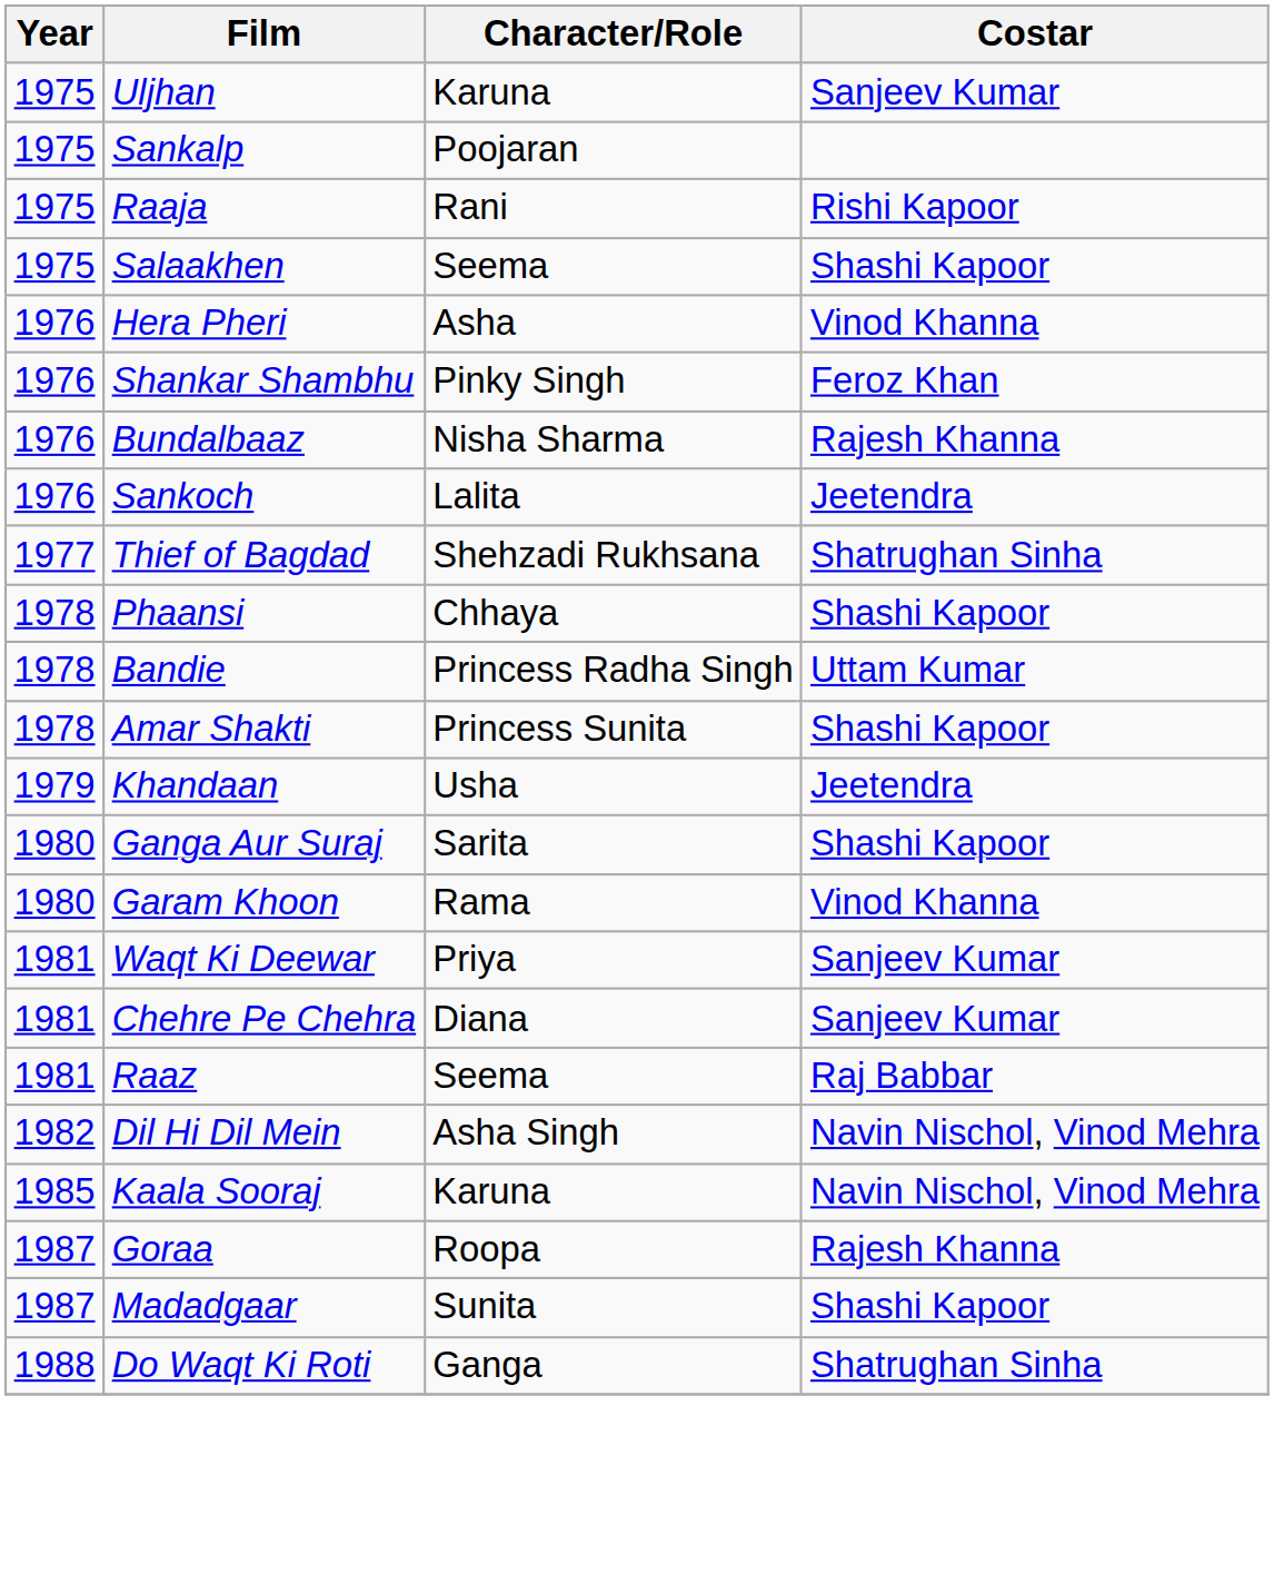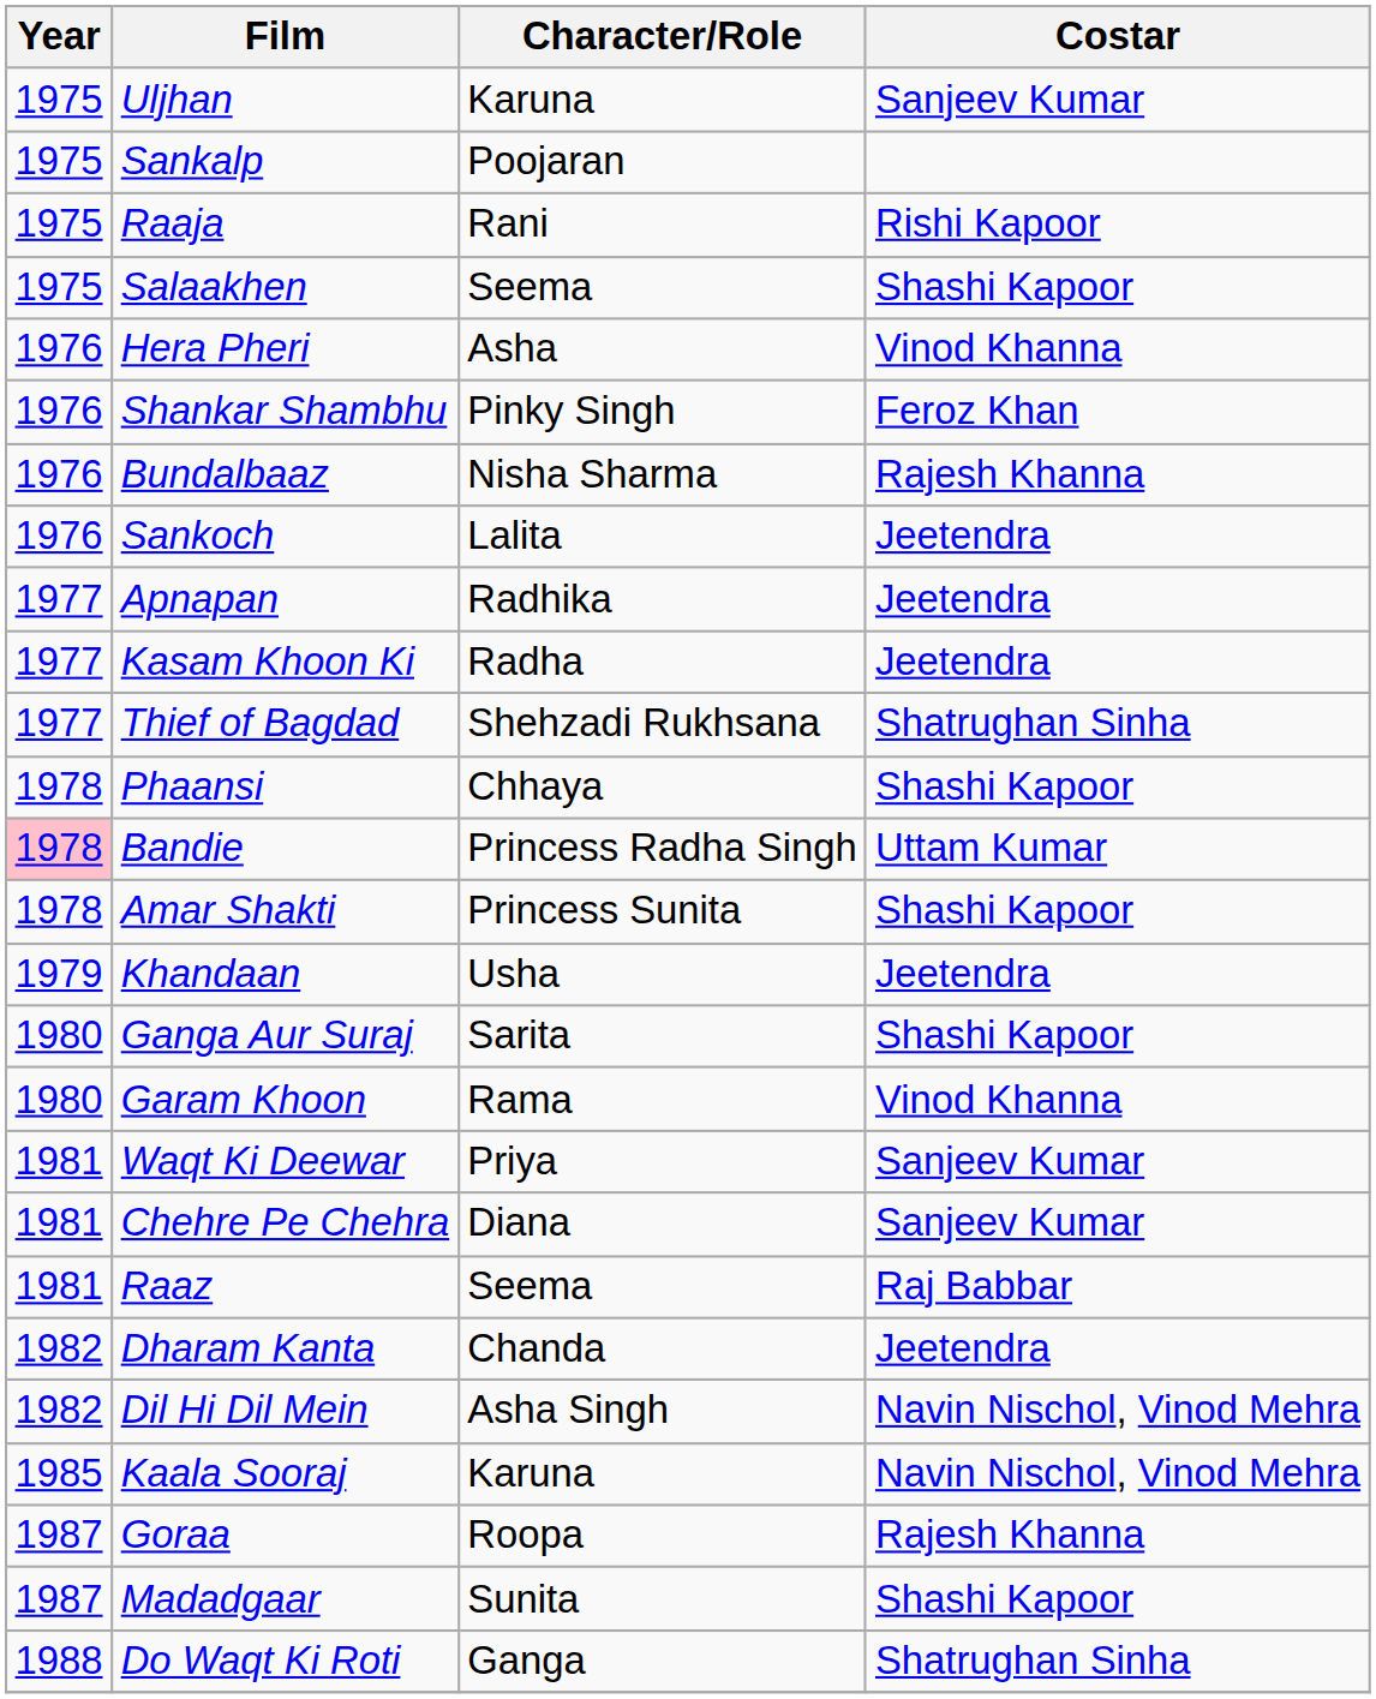 <table class="wikitable">
 <tr>
 <th>Year</th>
 <th>Film</th>
 <th>Character/Role</th>
 <th>Costar</th>
 </tr>
 <tr>
 <td><a href='#'>1975</a></td>
 <td><em><a href='#'>Uljhan</a></em></td>
 <td>Karuna</td>
 <td><a href='#'>Sanjeev Kumar</a></td>
 </tr>
 <tr>
 <td><a href='#'>1975</a></td>
 <td><em><a href='#'>Sankalp</a></em></td>
 <td>Poojaran</td>
 <td></td>
 </tr>
 <tr>
 <td><a href='#'>1975</a></td>
 <td><em><a href='#'>Raaja</a></em></td>
 <td>Rani</td>
 <td><a href='#'>Rishi Kapoor</a></td>
 </tr>
 <tr>
 <td><a href='#'>1975</a></td>
 <td><em><a href='#'>Salaakhen</a></em></td>
 <td>Seema</td>
 <td><a href='#'>Shashi Kapoor</a></td>
 </tr>
 <tr>
 <td><a href='#'>1976</a></td>
 <td><em><a href='#'>Hera Pheri</a></em></td>
 <td>Asha</td>
 <td><a href='#'>Vinod Khanna</a></td>
 </tr>
 <tr>
 <td><a href='#'>1976</a></td>
 <td><em><a href='#'>Shankar Shambhu</a></em></td>
 <td>Pinky Singh</td>
 <td><a href='#'>Feroz Khan</a></td>
 </tr>
 <tr>
 <td><a href='#'>1976</a></td>
 <td><em><a href='#'>Bundalbaaz</a></em></td>
 <td>Nisha Sharma</td>
 <td><a href='#'>Rajesh Khanna</a></td>
 </tr>
 <tr>
 <td><a href='#'>1976</a></td>
 <td><em><a href='#'>Sankoch</a></em></td>
 <td>Lalita</td>
 <td><a href='#'>Jeetendra</a></td>
 </tr>
 <tr>
 <td><a href='#'>1977</a></td>
+<td><em><a href='#'>Apnapan</a></em></td>
+<td>Radhika</td>
+<td><a href='#'>Jeetendra</a></td>
+</tr>
+<tr>
+<td><a href='#'>1977</a></td>
+<td><em><a href='#'>Kasam Khoon Ki</a></em></td>
+<td>Radha</td>
+<td><a href='#'>Jeetendra</a></td>
+</tr>
+<tr>
+<td><a href='#'>1977</a></td>
 <td><em><a href='#'>Thief of Bagdad</a></em></td>
 <td>Shehzadi Rukhsana</td>
 <td><a href='#'>Shatrughan Sinha</a></td>
 </tr>
 <tr>
 <td><a href='#'>1978</a></td>
 <td><em><a href='#'>Phaansi</a></em></td>
 <td>Chhaya</td>
 <td><a href='#'>Shashi Kapoor</a></td>
 </tr>
 <tr>
-<td><a href='#'>1978</a></td>
+<td style="background: pink;"><a href='#'>1978</a></td>
 <td><em><a href='#'>Bandie</a></em></td>
 <td>Princess Radha Singh</td>
 <td><a href='#'>Uttam Kumar</a></td>
 </tr>
 <tr>
 <td><a href='#'>1978</a></td>
 <td><em><a href='#'>Amar Shakti</a></em></td>
 <td>Princess Sunita</td>
 <td><a href='#'>Shashi Kapoor</a></td>
 </tr>
 <tr>
 <td><a href='#'>1979</a></td>
 <td><em><a href='#'>Khandaan</a></em></td>
 <td>Usha</td>
 <td><a href='#'>Jeetendra</a></td>
 </tr>
 <tr>
 <td><a href='#'>1980</a></td>
 <td><em><a href='#'>Ganga Aur Suraj</a></em></td>
 <td>Sarita</td>
 <td><a href='#'>Shashi Kapoor</a></td>
 </tr>
 <tr>
 <td><a href='#'>1980</a></td>
 <td><em><a href='#'>Garam Khoon</a></em></td>
 <td>Rama</td>
 <td><a href='#'>Vinod Khanna</a></td>
 </tr>
 <tr>
 <td><a href='#'>1981</a></td>
 <td><em><a href='#'>Waqt Ki Deewar</a></em></td>
 <td>Priya</td>
 <td><a href='#'>Sanjeev Kumar</a></td>
 </tr>
 <tr>
 <td><a href='#'>1981</a></td>
 <td><em><a href='#'>Chehre Pe Chehra</a></em></td>
 <td>Diana</td>
 <td><a href='#'>Sanjeev Kumar</a></td>
 </tr>
 <tr>
 <td><a href='#'>1981</a></td>
 <td><em><a href='#'>Raaz</a></em></td>
 <td>Seema</td>
 <td><a href='#'>Raj Babbar</a></td>
 </tr>
 <tr>
 <td><a href='#'>1982</a></td>
+<td><em><a href='#'>Dharam Kanta</a></em></td>
+<td>Chanda</td>
+<td><a href='#'>Jeetendra</a></td>
+</tr>
+<tr>
+<td><a href='#'>1982</a></td>
 <td><em><a href='#'>Dil Hi Dil Mein</a></em></td>
 <td>Asha Singh</td>
 <td><a href='#'>Navin Nischol</a>, <a href='#'>Vinod Mehra</a></td>
 </tr>
 <tr>
 <td><a href='#'>1985</a></td>
 <td><em><a href='#'>Kaala Sooraj</a></em></td>
 <td>Karuna</td>
 <td><a href='#'>Navin Nischol</a>, <a href='#'>Vinod Mehra</a></td>
 </tr>
 <tr>
 <td><a href='#'>1987</a></td>
 <td><em><a href='#'>Goraa</a></em></td>
 <td>Roopa</td>
 <td><a href='#'>Rajesh Khanna</a></td>
 </tr>
 <tr>
 <td><a href='#'>1987</a></td>
 <td><em><a href='#'>Madadgaar</a></em></td>
 <td>Sunita</td>
 <td><a href='#'>Shashi Kapoor</a></td>
 </tr>
 <tr>
 <td><a href='#'>1988</a></td>
 <td><em><a href='#'>Do Waqt Ki Roti</a></em></td>
 <td>Ganga</td>
 <td><a href='#'>Shatrughan Sinha</a></td>
 </tr>
 <tr>
 </tr>
 </table>
